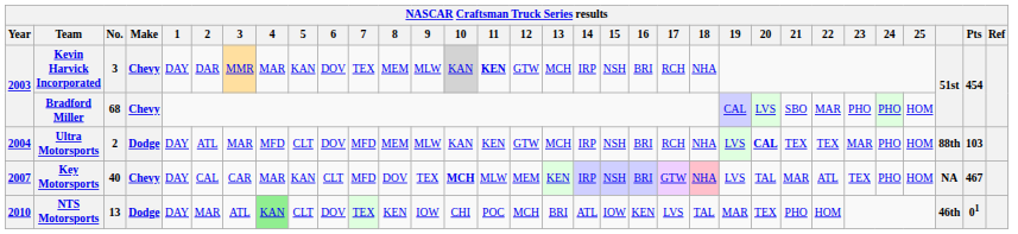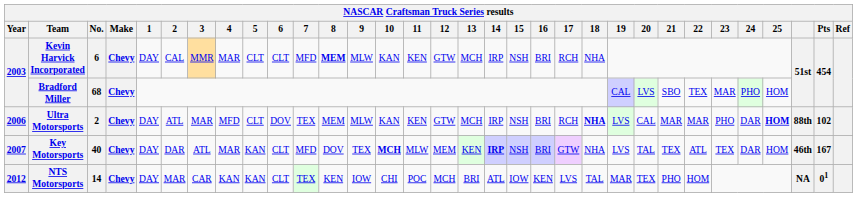 <table class="wikitable" style="text-align:center; font-size:75%">
 <tr>
 <th colspan=45><a href='#'>NASCAR</a> <a href='#'>Craftsman Truck Series</a> results</th>
 </tr>
 <tr>
 <th>Year</th>
 <th>Team</th>
 <th>No.</th>
 <th>Make</th>
 <th>1</th>
 <th>2</th>
 <th>3</th>
 <th>4</th>
 <th>5</th>
 <th>6</th>
 <th>7</th>
 <th>8</th>
 <th>9</th>
 <th>10</th>
 <th>11</th>
 <th>12</th>
 <th>13</th>
 <th>14</th>
 <th>15</th>
 <th>16</th>
 <th>17</th>
 <th>18</th>
 <th>19</th>
 <th>20</th>
 <th>21</th>
 <th>22</th>
 <th>23</th>
 <th>24</th>
 <th>25</th>
 <th></th>
 <th>Pts</th>
 <th>Ref</th>
 </tr>
 <tr>
 <th rowspan=2><a href='#'>2003</a></th>
 <th><a href='#'>Kevin Harvick Incorporated</a></th>
-<th>3</th>
+<th>6</th>
 <th><a href='#'>Chevy</a></th>
 <td><a href='#'>DAY</a></td>
-<td><a href='#'>DAR</a></td>
+<td><a href='#'>CAL</a></td>
 <td style="background:#FFDF9F;"><a href='#'>MMR</a><br></td>
 <td><a href='#'>MAR</a></td>
+<td><a href='#'>CLT</a></td>
+<td><a href='#'>CLT</a></td>
+<td><a href='#'>MFD</a></td>
+<td><strong><a href='#'>MEM</a></strong></td>
+<td><a href='#'>MLW</a></td>
 <td><a href='#'>KAN</a></td>
-<td><a href='#'>DOV</a></td>
-<td><a href='#'>TEX</a></td>
-<td><a href='#'>MEM</a></td>
-<td><a href='#'>MLW</a></td>
-<td style="background: lightgrey;"><a href='#'>KAN</a></td>
-<td><strong><a href='#'>KEN</a></strong></td>
+<td><a href='#'>KEN</a></td>
 <td><a href='#'>GTW</a></td>
 <td><a href='#'>MCH</a></td>
 <td><a href='#'>IRP</a></td>
 <td><a href='#'>NSH</a></td>
 <td><a href='#'>BRI</a></td>
 <td><a href='#'>RCH</a></td>
 <td><a href='#'>NHA</a></td>
 <td colspan=7></td>
 <th rowspan=2>51st</th>
 <th rowspan=2>454</th>
 <th rowspan=2></th>
 </tr>
 <tr>
 <th><a href='#'>Bradford Miller</a></th>
 <th>68</th>
 <th><a href='#'>Chevy</a></th>
 <td colspan=18></td>
 <td style="background:#CFCFFF;"><a href='#'>CAL</a><br></td>
 <td style="background:#DFFFDF;"><a href='#'>LVS</a><br></td>
 <td><a href='#'>SBO</a></td>
+<td><a href='#'>TEX</a></td>
 <td><a href='#'>MAR</a></td>
-<td><a href='#'>PHO</a></td>
 <td style="background:#DFFFDF;"><a href='#'>PHO</a><br></td>
 <td><a href='#'>HOM</a></td>
 </tr>
 <tr>
-<th><a href='#'>2004</a></th>
+<th><a href='#'>2006</a></th>
 <th><a href='#'>Ultra Motorsports</a></th>
 <th>2</th>
-<th><a href='#'>Dodge</a></th>
+<th><a href='#'>Chevy</a></th>
 <td><a href='#'>DAY</a></td>
 <td><a href='#'>ATL</a></td>
 <td><a href='#'>MAR</a></td>
 <td><a href='#'>MFD</a></td>
 <td><a href='#'>CLT</a></td>
 <td><a href='#'>DOV</a></td>
-<td><a href='#'>MFD</a></td>
+<td><a href='#'>TEX</a></td>
 <td><a href='#'>MEM</a></td>
 <td><a href='#'>MLW</a></td>
 <td><a href='#'>KAN</a></td>
 <td><a href='#'>KEN</a></td>
 <td><a href='#'>GTW</a></td>
 <td><a href='#'>MCH</a></td>
 <td><a href='#'>IRP</a></td>
 <td><a href='#'>NSH</a></td>
 <td><a href='#'>BRI</a></td>
 <td><a href='#'>RCH</a></td>
-<td><a href='#'>NHA</a></td>
+<td><strong><a href='#'>NHA</a></strong></td>
 <td style="background:#DFFFDF;"><a href='#'>LVS</a><br></td>
-<td><strong><a href='#'>CAL</a></strong></td>
-<td><a href='#'>TEX</a></td>
-<td><a href='#'>TEX</a></td>
+<td><a href='#'>CAL</a></td>
+<td><a href='#'>MAR</a></td>
 <td><a href='#'>MAR</a></td>
 <td><a href='#'>PHO</a></td>
-<td><a href='#'>HOM</a></td>
+<td><a href='#'>DAR</a></td>
+<td><strong><a href='#'>HOM</a></strong></td>
 <th>88th</th>
-<th>103</th>
+<th>102</th>
 <th></th>
 </tr>
 <tr>
 <th><a href='#'>2007</a></th>
 <th><a href='#'>Key Motorsports</a></th>
 <th>40</th>
 <th><a href='#'>Chevy</a></th>
 <td><a href='#'>DAY</a></td>
-<td><a href='#'>CAL</a></td>
-<td><a href='#'>CAR</a></td>
+<td><a href='#'>DAR</a></td>
+<td><a href='#'>ATL</a></td>
 <td><a href='#'>MAR</a></td>
 <td><a href='#'>KAN</a></td>
 <td><a href='#'>CLT</a></td>
 <td><a href='#'>MFD</a></td>
 <td><a href='#'>DOV</a></td>
 <td><a href='#'>TEX</a></td>
 <td><strong><a href='#'>MCH</a></strong></td>
 <td><a href='#'>MLW</a></td>
 <td><a href='#'>MEM</a></td>
 <td style="background:#DFFFDF;"><a href='#'>KEN</a><br></td>
-<td style="background:#CFCFFF;"><a href='#'>IRP</a><br></td>
+<td style="background:#CFCFFF;"><strong><a href='#'>IRP</a><br></strong></td>
 <td style="background:#CFCFFF;"><a href='#'>NSH</a><br></td>
 <td style="background:#CFCFFF;"><a href='#'>BRI</a><br></td>
 <td style="background:#EFCFFF;"><a href='#'>GTW</a><br></td>
-<td style="background: pink;"><a href='#'>NHA</a></td>
+<td><a href='#'>NHA</a></td>
 <td><a href='#'>LVS</a></td>
 <td><a href='#'>TAL</a></td>
-<td><a href='#'>MAR</a></td>
+<td><a href='#'>TEX</a></td>
 <td><a href='#'>ATL</a></td>
 <td><a href='#'>TEX</a></td>
-<td><a href='#'>PHO</a></td>
+<td><a href='#'>DAR</a></td>
 <td><a href='#'>HOM</a></td>
-<th>NA</th>
-<th>467</th>
+<th>46th</th>
+<th>167</th>
 <th></th>
 </tr>
 <tr>
-<th><a href='#'>2010</a></th>
+<th><a href='#'>2012</a></th>
 <th><a href='#'>NTS Motorsports</a></th>
-<th>13</th>
-<th><a href='#'>Dodge</a></th>
+<th>14</th>
+<th><a href='#'>Chevy</a></th>
 <td><a href='#'>DAY</a></td>
 <td><a href='#'>MAR</a></td>
-<td><a href='#'>ATL</a></td>
-<td style="background: lightgreen;"><a href='#'>KAN</a></td>
+<td><a href='#'>CAR</a></td>
+<td><a href='#'>KAN</a></td>
+<td><a href='#'>KAN</a></td>
 <td><a href='#'>CLT</a></td>
-<td><a href='#'>DOV</a></td>
 <td style="background:#DFFFDF;"><a href='#'>TEX</a><br></td>
 <td><a href='#'>KEN</a></td>
 <td><a href='#'>IOW</a></td>
 <td><a href='#'>CHI</a></td>
 <td><a href='#'>POC</a></td>
 <td><a href='#'>MCH</a></td>
 <td><a href='#'>BRI</a></td>
 <td><a href='#'>ATL</a></td>
 <td><a href='#'>IOW</a></td>
 <td><a href='#'>KEN</a></td>
 <td><a href='#'>LVS</a></td>
 <td><a href='#'>TAL</a></td>
 <td><a href='#'>MAR</a></td>
 <td><a href='#'>TEX</a></td>
 <td><a href='#'>PHO</a></td>
 <td><a href='#'>HOM</a></td>
 <td colspan=3></td>
-<th>46th</th>
+<th>NA</th>
 <th>0<sup>1</sup></th>
 <th></th>
 </tr>
 </table>
